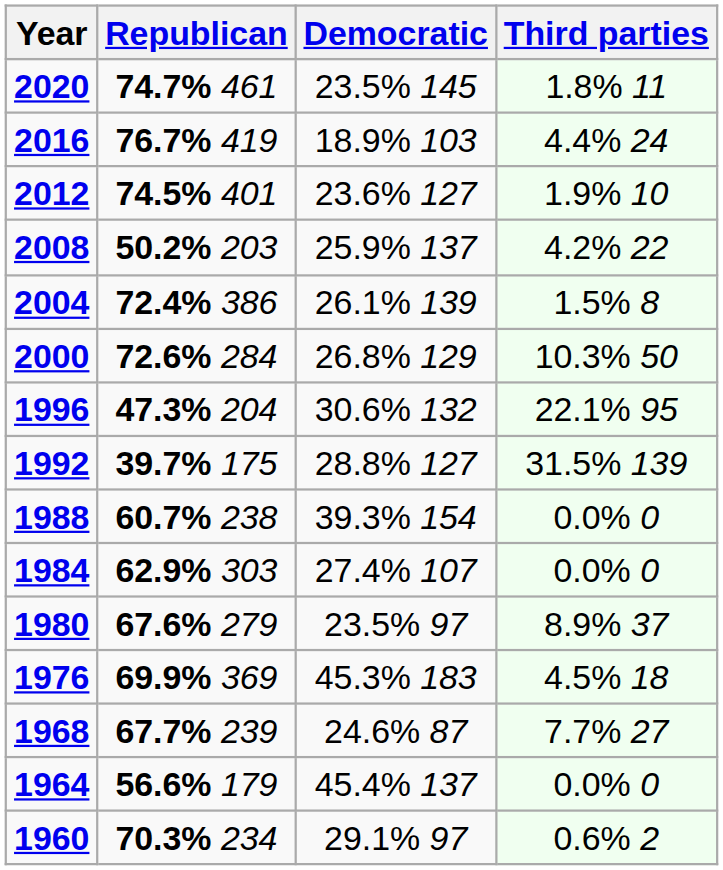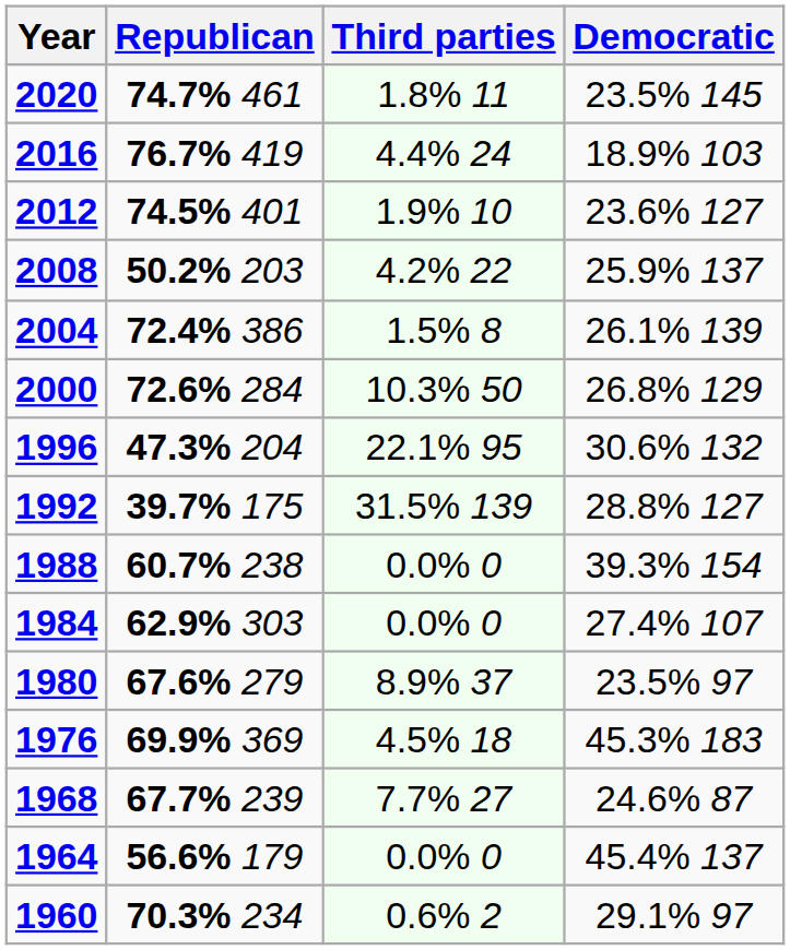 <table class="wikitable" style="float:right; font-size:95%;">
 <tr bgcolor=lightgrey>
 <th>Year</th>
 <th><a href='#'>Republican</a></th>
+<th><a href='#'>Third parties</a></th>
 <th><a href='#'>Democratic</a></th>
-<th><a href='#'>Third parties</a></th>
 </tr>
 <tr>
 <td style="text-align:center;" ><strong><a href='#'>2020</a></strong></td>
 <td style="text-align:center;" ><strong>74.7%</strong> <em>461</em></td>
+<td style="text-align:center; background:honeyDew;">1.8% <em>11</em></td>
 <td style="text-align:center;" >23.5% <em>145</em></td>
-<td style="text-align:center; background:honeyDew;">1.8% <em>11</em></td>
 </tr>
 <tr>
 <td style="text-align:center;" ><strong><a href='#'>2016</a></strong></td>
 <td style="text-align:center;" ><strong>76.7%</strong> <em>419</em></td>
+<td style="text-align:center; background:honeyDew;">4.4% <em>24</em></td>
 <td style="text-align:center;" >18.9% <em>103</em></td>
-<td style="text-align:center; background:honeyDew;">4.4% <em>24</em></td>
 </tr>
 <tr>
 <td style="text-align:center;" ><strong><a href='#'>2012</a></strong></td>
 <td style="text-align:center;" ><strong>74.5%</strong> <em>401</em></td>
+<td style="text-align:center; background:honeyDew;">1.9% <em>10</em></td>
 <td style="text-align:center;" >23.6% <em>127</em></td>
-<td style="text-align:center; background:honeyDew;">1.9% <em>10</em></td>
 </tr>
 <tr>
 <td style="text-align:center;" ><strong><a href='#'>2008</a></strong></td>
 <td style="text-align:center;" ><strong>50.2%</strong> <em>203</em></td>
+<td style="text-align:center; background:honeyDew;">4.2% <em>22</em></td>
 <td style="text-align:center;" >25.9% <em>137</em></td>
-<td style="text-align:center; background:honeyDew;">4.2% <em>22</em></td>
 </tr>
 <tr>
 <td style="text-align:center;" ><strong><a href='#'>2004</a></strong></td>
 <td style="text-align:center;" ><strong>72.4%</strong> <em>386</em></td>
+<td style="text-align:center; background:honeyDew;">1.5% <em>8</em></td>
 <td style="text-align:center;" >26.1% <em>139</em></td>
-<td style="text-align:center; background:honeyDew;">1.5% <em>8</em></td>
 </tr>
 <tr>
 <td style="text-align:center;" ><strong><a href='#'>2000</a></strong></td>
 <td style="text-align:center;" ><strong>72.6%</strong> <em>284</em></td>
+<td style="text-align:center; background:honeyDew;">10.3% <em>50</em></td>
 <td style="text-align:center;" >26.8% <em>129</em></td>
-<td style="text-align:center; background:honeyDew;">10.3% <em>50</em></td>
 </tr>
 <tr>
 <td style="text-align:center;" ><strong><a href='#'>1996</a></strong></td>
 <td style="text-align:center;" ><strong>47.3%</strong> <em>204</em></td>
+<td style="text-align:center; background:honeyDew;">22.1% <em>95</em></td>
 <td style="text-align:center;" >30.6% <em>132</em></td>
-<td style="text-align:center; background:honeyDew;">22.1% <em>95</em></td>
 </tr>
 <tr>
 <td style="text-align:center;" ><strong><a href='#'>1992</a></strong></td>
 <td style="text-align:center;" ><strong>39.7%</strong> <em>175</em></td>
+<td style="text-align:center; background:honeyDew;">31.5% <em>139</em></td>
 <td style="text-align:center;" >28.8% <em>127</em></td>
-<td style="text-align:center; background:honeyDew;">31.5% <em>139</em></td>
 </tr>
 <tr>
 <td style="text-align:center;" ><strong><a href='#'>1988</a></strong></td>
 <td style="text-align:center;" ><strong>60.7%</strong> <em>238</em></td>
+<td style="text-align:center; background:honeyDew;">0.0% <em>0</em></td>
 <td style="text-align:center;" >39.3% <em>154</em></td>
-<td style="text-align:center; background:honeyDew;">0.0% <em>0</em></td>
 </tr>
 <tr>
 <td style="text-align:center;" ><strong><a href='#'>1984</a></strong></td>
 <td style="text-align:center;" ><strong>62.9%</strong> <em>303</em></td>
+<td style="text-align:center; background:honeyDew;">0.0% <em>0</em></td>
 <td style="text-align:center;" >27.4% <em>107</em></td>
-<td style="text-align:center; background:honeyDew;">0.0% <em>0</em></td>
 </tr>
 <tr>
 <td style="text-align:center;" ><strong><a href='#'>1980</a></strong></td>
 <td style="text-align:center;" ><strong>67.6%</strong> <em>279</em></td>
+<td style="text-align:center; background:honeyDew;">8.9% <em>37</em></td>
 <td style="text-align:center;" >23.5% <em>97</em></td>
-<td style="text-align:center; background:honeyDew;">8.9% <em>37</em></td>
 </tr>
 <tr>
 <td style="text-align:center;" ><strong><a href='#'>1976</a></strong></td>
 <td style="text-align:center;" ><strong>69.9%</strong> <em>369</em></td>
+<td style="text-align:center; background:honeyDew;">4.5% <em>18</em></td>
 <td style="text-align:center;" >45.3% <em>183</em></td>
-<td style="text-align:center; background:honeyDew;">4.5% <em>18</em></td>
 </tr>
 <tr>
 <td style="text-align:center;" ><strong><a href='#'>1968</a></strong></td>
 <td style="text-align:center;" ><strong>67.7%</strong> <em>239</em></td>
+<td style="text-align:center; background:honeyDew;">7.7% <em>27</em></td>
 <td style="text-align:center;" >24.6% <em>87</em></td>
-<td style="text-align:center; background:honeyDew;">7.7% <em>27</em></td>
 </tr>
 <tr>
 <td style="text-align:center;" ><strong><a href='#'>1964</a></strong></td>
 <td style="text-align:center;" ><strong>56.6%</strong> <em>179</em></td>
+<td style="text-align:center; background:honeyDew;">0.0% <em>0</em></td>
 <td style="text-align:center;" >45.4% <em>137</em></td>
-<td style="text-align:center; background:honeyDew;">0.0% <em>0</em></td>
 </tr>
 <tr>
 <td style="text-align:center;" ><strong><a href='#'>1960</a></strong></td>
 <td style="text-align:center;" ><strong>70.3%</strong> <em>234</em></td>
+<td style="text-align:center; background:honeyDew;">0.6% <em>2</em></td>
 <td style="text-align:center;" >29.1% <em>97</em></td>
-<td style="text-align:center; background:honeyDew;">0.6% <em>2</em></td>
 </tr>
 </table>
